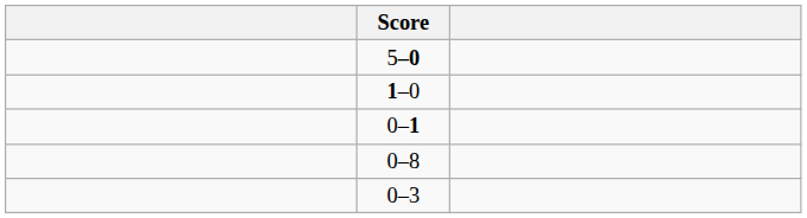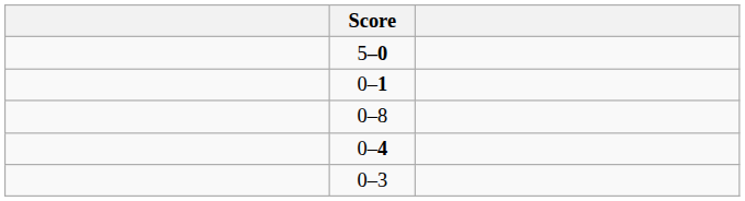 <table class="wikitable" style="text-align: center;">
 <tr>
 <th width=250></th>
 <th width=60>Score</th>
 <th width=250></th>
 </tr>
 <tr>
 <td align=left><strong></td>
 <td></strong>5<strong>–0</td>
-<td align=left></td>
-</tr>
-<tr>
-<td align=left></strong></td>
-<td><strong>1</strong>–0</td>
 <td align=left></td>
 </tr>
 <tr>
 <td align=left></td>
 <td>0–<strong>1</strong></td>
 <td align=left><strong></td>
 </tr>
 <tr>
 <td align=left></td>
 <td>0–</strong>8<strong></td>
 <td align=left></strong></td>
 </tr>
 <tr>
 <td align=left></td>
+<td>0–<strong>4</strong></td>
+<td align=left><strong></td>
+</tr>
+<tr>
+<td align=left></td>
 <td>0–</strong>3<strong></td>
 <td align=left></strong></td>
 </tr>
 </table>
